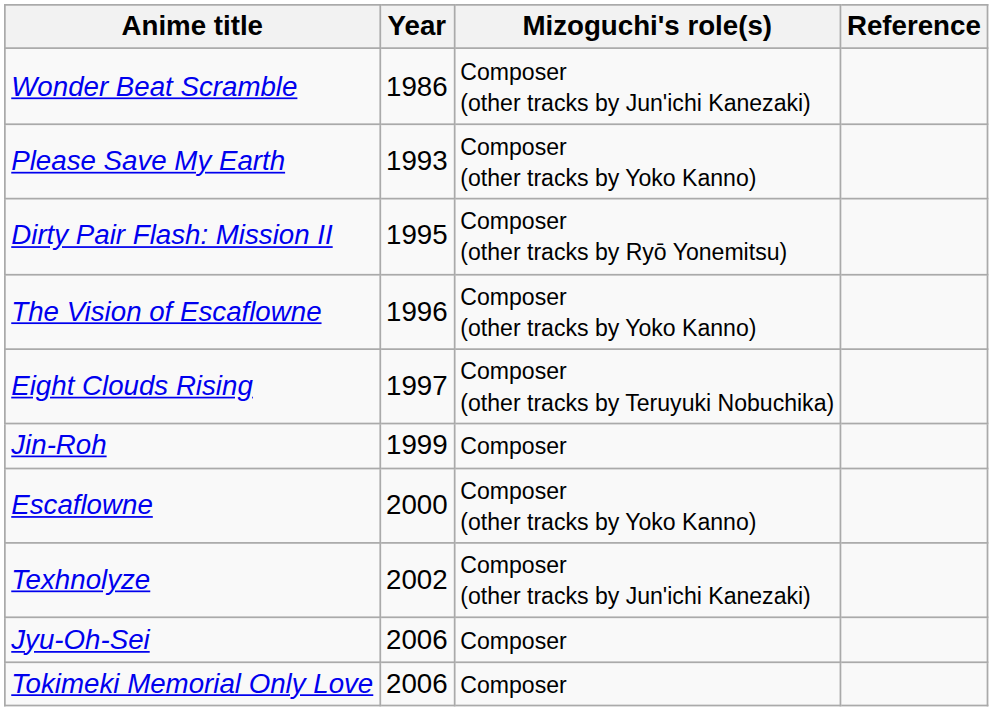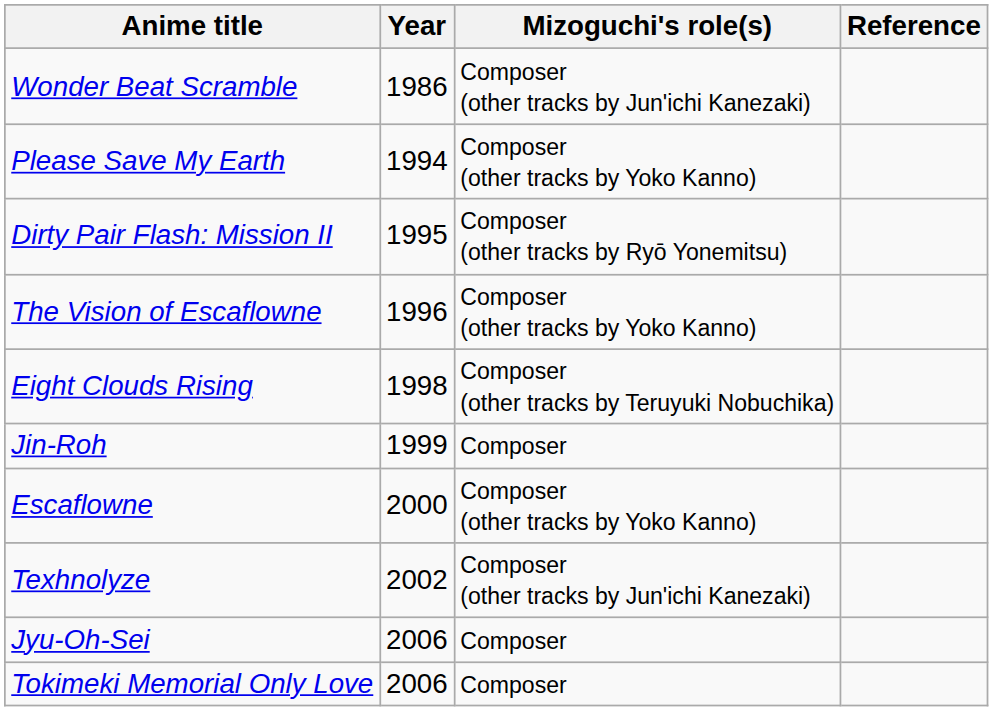 <table class="wikitable sortable">
 <tr>
 <th>Anime title</th>
 <th>Year</th>
 <th>Mizoguchi's role(s)</th>
 <th>Reference</th>
 </tr>
 <tr>
 <td><em><a href='#'>Wonder Beat Scramble</a></em></td>
 <td>1986</td>
 <td><small>Composer<br>(other tracks by Jun'ichi Kanezaki)</small></td>
 <td></td>
 </tr>
 <tr>
 <td><em><a href='#'>Please Save My Earth</a></em></td>
-<td>1993</td>
+<td>1994</td>
 <td><small>Composer<br>(other tracks by Yoko Kanno)</small></td>
 <td></td>
 </tr>
 <tr>
 <td><em><a href='#'>Dirty Pair Flash: Mission II</a></em></td>
 <td>1995</td>
 <td><small>Composer<br>(other tracks by Ryō Yonemitsu)</small></td>
 <td></td>
 </tr>
 <tr>
 <td><em><a href='#'>The Vision of Escaflowne</a></em></td>
 <td>1996</td>
 <td><small>Composer<br>(other tracks by Yoko Kanno)</small></td>
 <td></td>
 </tr>
 <tr>
 <td><em><a href='#'>Eight Clouds Rising</a></em></td>
-<td>1997</td>
+<td>1998</td>
 <td><small>Composer<br>(other tracks by Teruyuki Nobuchika)</small></td>
 <td></td>
 </tr>
 <tr>
 <td><em><a href='#'>Jin-Roh</a></em></td>
 <td>1999</td>
 <td><small>Composer</small></td>
 <td></td>
 </tr>
 <tr>
 <td><em><a href='#'>Escaflowne</a></em></td>
 <td>2000</td>
 <td><small>Composer<br>(other tracks by Yoko Kanno)</small></td>
 <td></td>
 </tr>
 <tr>
 <td><em><a href='#'>Texhnolyze</a></em></td>
 <td>2002</td>
 <td><small>Composer<br>(other tracks by Jun'ichi Kanezaki)</small></td>
 <td></td>
 </tr>
 <tr>
 <td><em><a href='#'>Jyu-Oh-Sei</a></em></td>
 <td>2006</td>
 <td><small>Composer</small></td>
 <td></td>
 </tr>
 <tr>
 <td><em><a href='#'>Tokimeki Memorial Only Love</a></em></td>
 <td>2006</td>
 <td><small>Composer</small></td>
 <td></td>
 </tr>
 </table>
